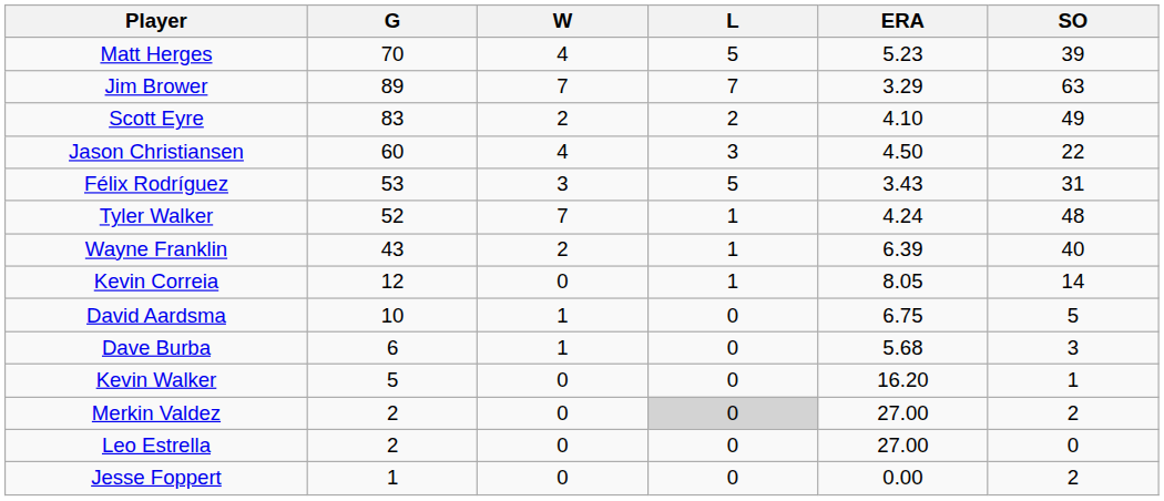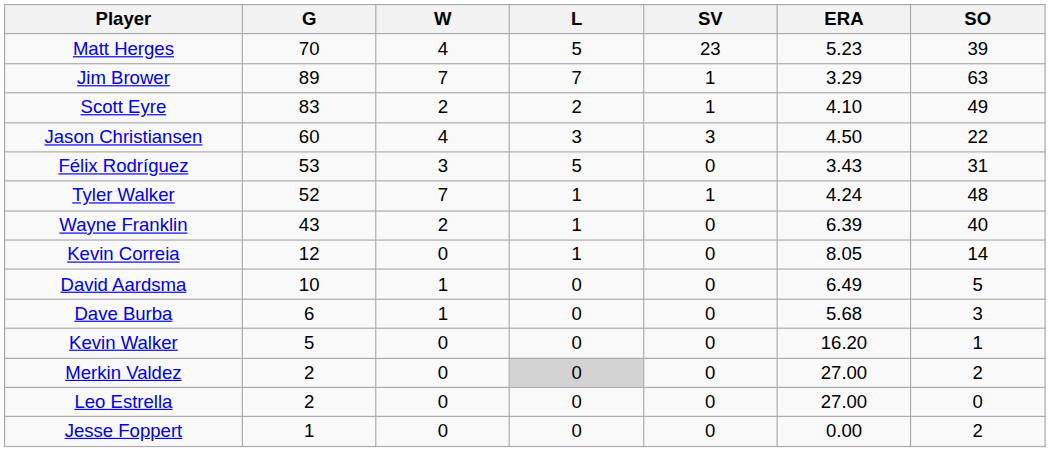 <table class="wikitable sortable">
 <tr>
 <th bgcolor="#DDDDFF" width="16%">Player</th>
 <th bgcolor="#DDDDFF" width="9%">G</th>
 <th bgcolor="#DDDDFF" width="9%">W</th>
 <th bgcolor="#DDDDFF" width="9%">L</th>
+<th bgcolor="#DDDDFF" width="9%">SV</th>
 <th bgcolor="#DDDDFF" width="9%">ERA</th>
 <th bgcolor="#DDDDFF" width="9%">SO</th>
 </tr>
 <tr align=center>
 <td><a href='#'>Matt Herges</a></td>
 <td>70</td>
 <td>4</td>
 <td>5</td>
+<td>23</td>
 <td>5.23</td>
 <td>39</td>
 </tr>
 <tr align=center>
 <td><a href='#'>Jim Brower</a></td>
 <td>89</td>
 <td>7</td>
 <td>7</td>
+<td>1</td>
 <td>3.29</td>
 <td>63</td>
 </tr>
 <tr align=center>
 <td><a href='#'>Scott Eyre</a></td>
 <td>83</td>
 <td>2</td>
 <td>2</td>
+<td>1</td>
 <td>4.10</td>
 <td>49</td>
 </tr>
 <tr align=center>
 <td><a href='#'>Jason Christiansen</a></td>
 <td>60</td>
 <td>4</td>
+<td>3</td>
 <td>3</td>
 <td>4.50</td>
 <td>22</td>
 </tr>
 <tr align=center>
 <td><a href='#'>Félix Rodríguez</a></td>
 <td>53</td>
 <td>3</td>
 <td>5</td>
+<td>0</td>
 <td>3.43</td>
 <td>31</td>
 </tr>
 <tr align=center>
 <td><a href='#'>Tyler Walker</a></td>
 <td>52</td>
 <td>7</td>
+<td>1</td>
 <td>1</td>
 <td>4.24</td>
 <td>48</td>
 </tr>
 <tr align=center>
 <td><a href='#'>Wayne Franklin</a></td>
 <td>43</td>
 <td>2</td>
 <td>1</td>
+<td>0</td>
 <td>6.39</td>
 <td>40</td>
 </tr>
 <tr align=center>
 <td><a href='#'>Kevin Correia</a></td>
 <td>12</td>
 <td>0</td>
 <td>1</td>
+<td>0</td>
 <td>8.05</td>
 <td>14</td>
 </tr>
 <tr align=center>
 <td><a href='#'>David Aardsma</a></td>
 <td>10</td>
 <td>1</td>
 <td>0</td>
-<td>6.75</td>
+<td>0</td>
+<td>6.49</td>
 <td>5</td>
 </tr>
 <tr align=center>
 <td><a href='#'>Dave Burba</a></td>
 <td>6</td>
 <td>1</td>
 <td>0</td>
+<td>0</td>
 <td>5.68</td>
 <td>3</td>
 </tr>
 <tr align=center>
 <td><a href='#'>Kevin Walker</a></td>
 <td>5</td>
+<td>0</td>
 <td>0</td>
 <td>0</td>
 <td>16.20</td>
 <td>1</td>
 </tr>
 <tr align=center>
 <td><a href='#'>Merkin Valdez</a></td>
 <td>2</td>
 <td>0</td>
 <td style="background: lightgrey;">0</td>
+<td>0</td>
 <td>27.00</td>
 <td>2</td>
 </tr>
 <tr align=center>
 <td><a href='#'>Leo Estrella</a></td>
 <td>2</td>
+<td>0</td>
 <td>0</td>
 <td>0</td>
 <td>27.00</td>
 <td>0</td>
 </tr>
 <tr align=center>
 <td><a href='#'>Jesse Foppert</a></td>
 <td>1</td>
 <td>0</td>
 <td>0</td>
+<td>0</td>
 <td>0.00</td>
 <td>2</td>
 </tr>
 </table>
